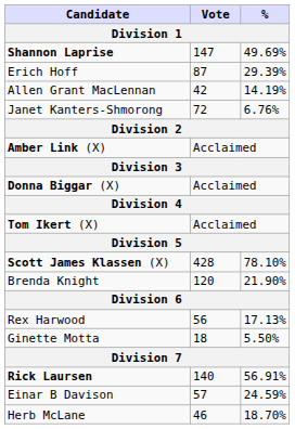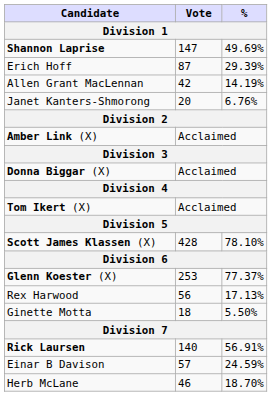 <table class="wikitable">
 <tr>
 <th style="background:#ddf; width:200px;">Candidate</th>
 <th style="background:#ddf; width:50px;">Vote</th>
 <th style="background:#ddf; width:30px;">%</th>
 </tr>
 <tr>
 <th colspan="3">Division 1</th>
 </tr>
 <tr>
 <td><strong>Shannon Laprise</strong></td>
 <td>147</td>
 <td>49.69%</td>
 </tr>
 <tr>
 <td>Erich Hoff</td>
 <td>87</td>
 <td>29.39%</td>
 </tr>
 <tr>
 <td>Allen Grant MacLennan</td>
 <td>42</td>
 <td>14.19%</td>
 </tr>
 <tr>
 <td>Janet Kanters-Shmorong</td>
-<td>72</td>
+<td>20</td>
 <td>6.76%</td>
 </tr>
 <tr>
 <th colspan="3">Division 2</th>
 </tr>
 <tr>
 <td><strong>Amber Link</strong> (X)</td>
 <td colspan="2">Acclaimed</td>
 </tr>
 <tr>
 <th colspan="3">Division 3</th>
 </tr>
 <tr>
 <td><strong>Donna Biggar</strong> (X)</td>
 <td colspan="2">Acclaimed</td>
 </tr>
 <tr>
 <th colspan="3">Division 4</th>
 </tr>
 <tr>
 <td><strong>Tom Ikert</strong> (X)</td>
 <td colspan="2">Acclaimed</td>
 </tr>
 <tr>
 <th colspan="3">Division 5</th>
 </tr>
 <tr>
 <td><strong>Scott James Klassen</strong> (X)</td>
 <td>428</td>
 <td>78.10%</td>
 </tr>
 <tr>
-<td>Brenda Knight</td>
-<td>120</td>
-<td>21.90%</td>
+<th colspan="3">Division 6</th>
 </tr>
 <tr>
-<th colspan="3">Division 6</th>
+<td><strong>Glenn Koester</strong> (X)</td>
+<td>253</td>
+<td>77.37%</td>
 </tr>
 <tr>
 <td>Rex Harwood</td>
 <td>56</td>
 <td>17.13%</td>
 </tr>
 <tr>
 <td>Ginette Motta</td>
 <td>18</td>
 <td>5.50%</td>
 </tr>
 <tr>
 <th colspan="3">Division 7</th>
 </tr>
 <tr>
 <td><strong>Rick Laursen</strong></td>
 <td>140</td>
 <td>56.91%</td>
 </tr>
 <tr>
 <td>Einar B Davison</td>
 <td>57</td>
 <td>24.59%</td>
 </tr>
 <tr>
 <td>Herb McLane</td>
 <td>46</td>
 <td>18.70%</td>
 </tr>
 </table>
